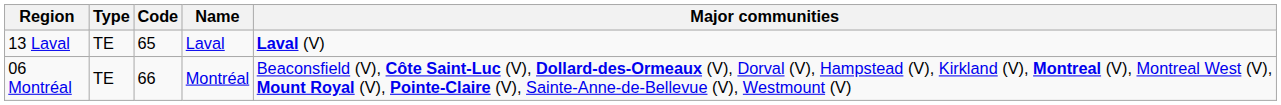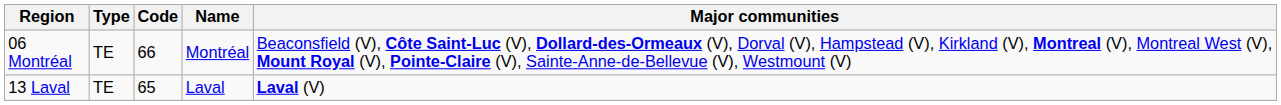 <table class="wikitable sortable">
 <tr>
 <th>Region</th>
 <th>Type</th>
 <th>Code</th>
 <th>Name</th>
 <th>Major communities</th>
 </tr>
 <tr>
+<td>06 <a href='#'>Montréal</a></td>
+<td>TE</td>
+<td>66</td>
+<td><a href='#'>Montréal</a></td>
+<td><a href='#'>Beaconsfield</a> (V), <strong><a href='#'>Côte Saint-Luc</a></strong> (V), <strong><a href='#'>Dollard-des-Ormeaux</a></strong> (V), <a href='#'>Dorval</a> (V), <a href='#'>Hampstead</a> (V), <a href='#'>Kirkland</a> (V), <strong><a href='#'>Montreal</a></strong> (V), <a href='#'>Montreal West</a> (V), <strong><a href='#'>Mount Royal</a></strong> (V), <strong><a href='#'>Pointe-Claire</a></strong> (V), <a href='#'>Sainte-Anne-de-Bellevue</a> (V), <a href='#'>Westmount</a> (V)</td>
+</tr>
+<tr>
 <td>13 <a href='#'>Laval</a></td>
 <td>TE</td>
 <td>65</td>
 <td><a href='#'>Laval</a></td>
 <td><strong><a href='#'>Laval</a></strong> (V)</td>
 </tr>
-<tr>
-<td>06 <a href='#'>Montréal</a></td>
-<td>TE</td>
-<td>66</td>
-<td><a href='#'>Montréal</a></td>
-<td><a href='#'>Beaconsfield</a> (V), <strong><a href='#'>Côte Saint-Luc</a></strong> (V), <strong><a href='#'>Dollard-des-Ormeaux</a></strong> (V), <a href='#'>Dorval</a> (V), <a href='#'>Hampstead</a> (V), <a href='#'>Kirkland</a> (V), <strong><a href='#'>Montreal</a></strong> (V), <a href='#'>Montreal West</a> (V), <strong><a href='#'>Mount Royal</a></strong> (V), <strong><a href='#'>Pointe-Claire</a></strong> (V), <a href='#'>Sainte-Anne-de-Bellevue</a> (V), <a href='#'>Westmount</a> (V)</td>
-</tr>
 </table>
